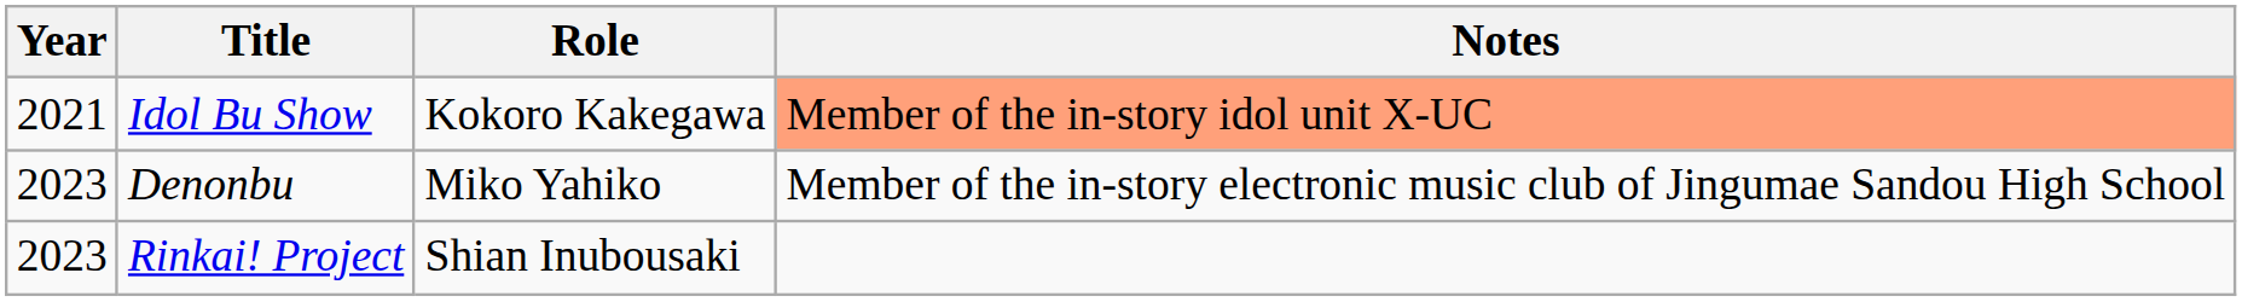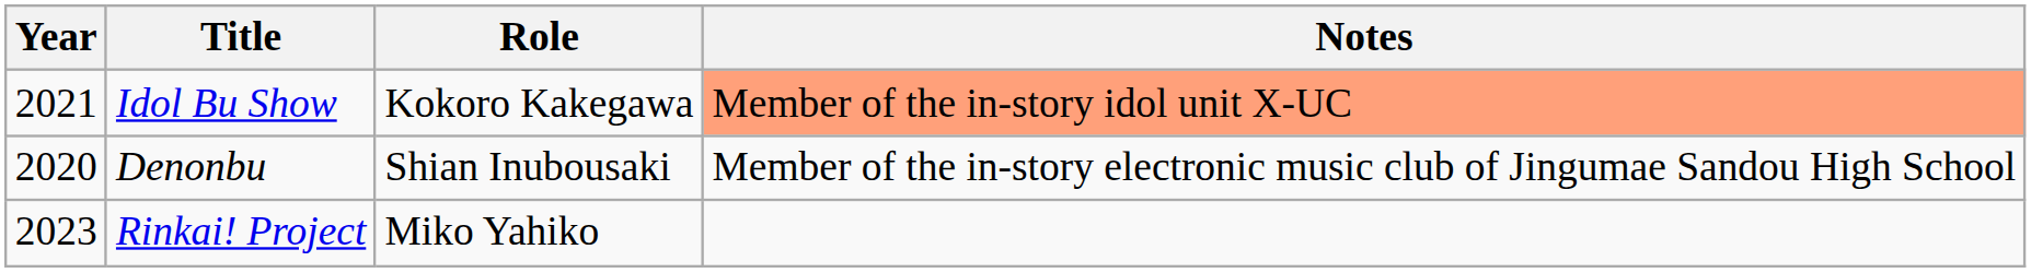 <table class="wikitable sortable">
 <tr>
 <th>Year</th>
 <th>Title</th>
 <th>Role</th>
 <th class="unsortable">Notes</th>
 </tr>
 <tr>
 <td>2021</td>
 <td><em><a href='#'>Idol Bu Show</a></em></td>
 <td>Kokoro Kakegawa</td>
 <td style="background: lightsalmon;"> Member of the in-story idol unit X-UC</td>
 </tr>
 <tr>
-<td>2023</td>
+<td>2020</td>
 <td><em>Denonbu</em></td>
-<td>Miko Yahiko</td>
+<td>Shian Inubousaki</td>
 <td> Member of the in-story electronic music club of Jingumae Sandou High School</td>
 </tr>
 <tr>
 <td>2023</td>
 <td><a href='#'><em>Rinkai! Project</em></a></td>
-<td>Shian Inubousaki</td>
+<td>Miko Yahiko</td>
 <td></td>
 </tr>
 </table>
